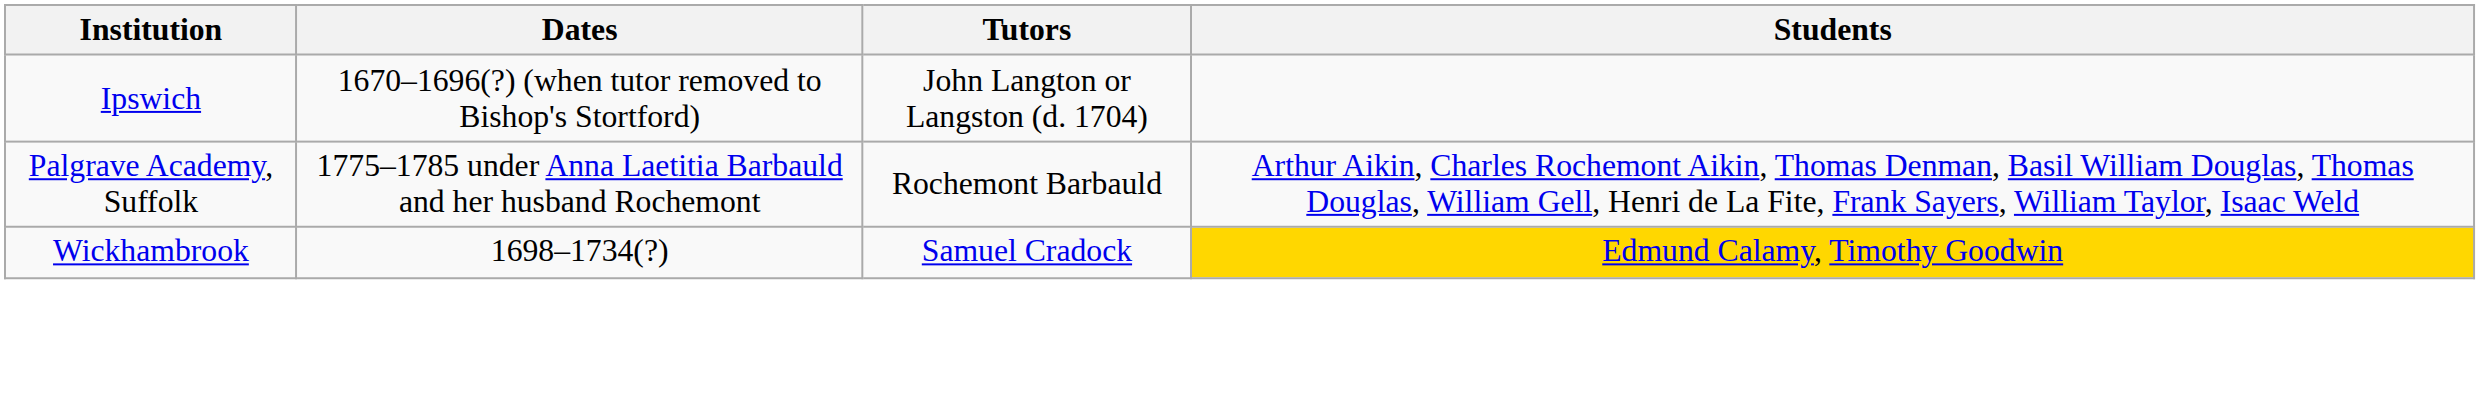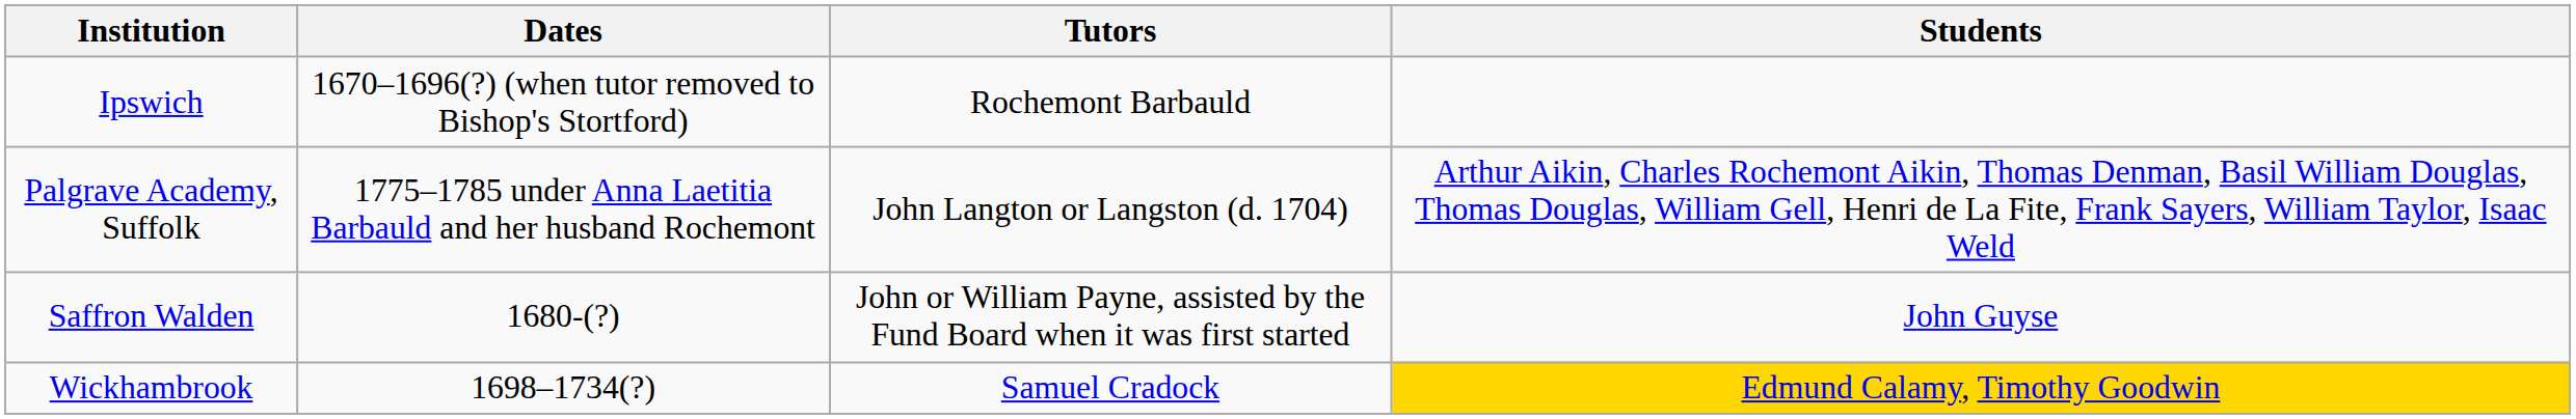 <table class="wikitable plainrowheaders" style="text-align:center;" border="1">
 <tr>
 <th>Institution</th>
 <th>Dates</th>
 <th>Tutors</th>
 <th>Students</th>
 </tr>
 <tr>
 <td><a href='#'>Ipswich</a></td>
 <td>1670–1696(?) (when tutor removed to Bishop's Stortford)</td>
-<td>John Langton or Langston (d. 1704)</td>
+<td>Rochemont Barbauld</td>
 <td></td>
 </tr>
 <tr>
 <td><a href='#'>Palgrave Academy</a>, Suffolk</td>
 <td>1775–1785 under <a href='#'>Anna Laetitia Barbauld</a> and her husband Rochemont</td>
-<td>Rochemont Barbauld</td>
+<td>John Langton or Langston (d. 1704)</td>
 <td><a href='#'>Arthur Aikin</a>, <a href='#'>Charles Rochemont Aikin</a>, <a href='#'>Thomas Denman</a>, <a href='#'>Basil William Douglas</a>, <a href='#'>Thomas Douglas</a>, <a href='#'>William Gell</a>, Henri de La Fite, <a href='#'>Frank Sayers</a>, <a href='#'>William Taylor</a>, <a href='#'>Isaac Weld</a></td>
+</tr>
+<tr>
+<td><a href='#'>Saffron Walden</a></td>
+<td>1680-(?)</td>
+<td>John or William Payne, assisted by the Fund Board when it was first started</td>
+<td><a href='#'>John Guyse</a></td>
 </tr>
 <tr>
 <td><a href='#'>Wickhambrook</a></td>
 <td>1698–1734(?)</td>
 <td><a href='#'>Samuel Cradock</a></td>
 <td style="background: gold;"><a href='#'>Edmund Calamy</a>, <a href='#'>Timothy Goodwin</a></td>
 </tr>
 </table>
